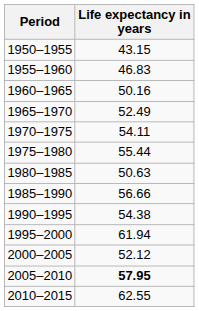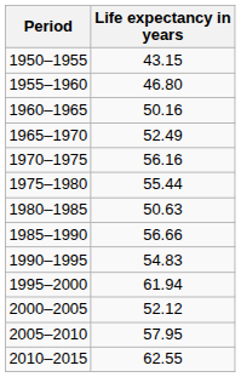 <table class="wikitable" style="text-align: center;">
 <tr>
 <th>Period</th>
 <th>Life expectancy in <br> years</th>
 </tr>
 <tr>
 <td>1950–1955</td>
 <td>43.15</td>
 </tr>
 <tr>
 <td>1955–1960</td>
-<td> 46.83</td>
+<td> 46.80</td>
 </tr>
 <tr>
 <td>1960–1965</td>
 <td> 50.16</td>
 </tr>
 <tr>
 <td>1965–1970</td>
 <td> 52.49</td>
 </tr>
 <tr>
 <td>1970–1975</td>
-<td> 54.11</td>
+<td> 56.16</td>
 </tr>
 <tr>
 <td>1975–1980</td>
 <td> 55.44</td>
 </tr>
 <tr>
 <td>1980–1985</td>
 <td> 50.63</td>
 </tr>
 <tr>
 <td>1985–1990</td>
 <td> 56.66</td>
 </tr>
 <tr>
 <td>1990–1995</td>
-<td> 54.38</td>
+<td> 54.83</td>
 </tr>
 <tr>
 <td>1995–2000</td>
 <td> 61.94</td>
 </tr>
 <tr>
 <td>2000–2005</td>
 <td> 52.12</td>
 </tr>
 <tr>
 <td>2005–2010</td>
-<td><strong> 57.95</strong></td>
+<td> 57.95</td>
 </tr>
 <tr>
 <td>2010–2015</td>
 <td> 62.55</td>
 </tr>
 </table>
